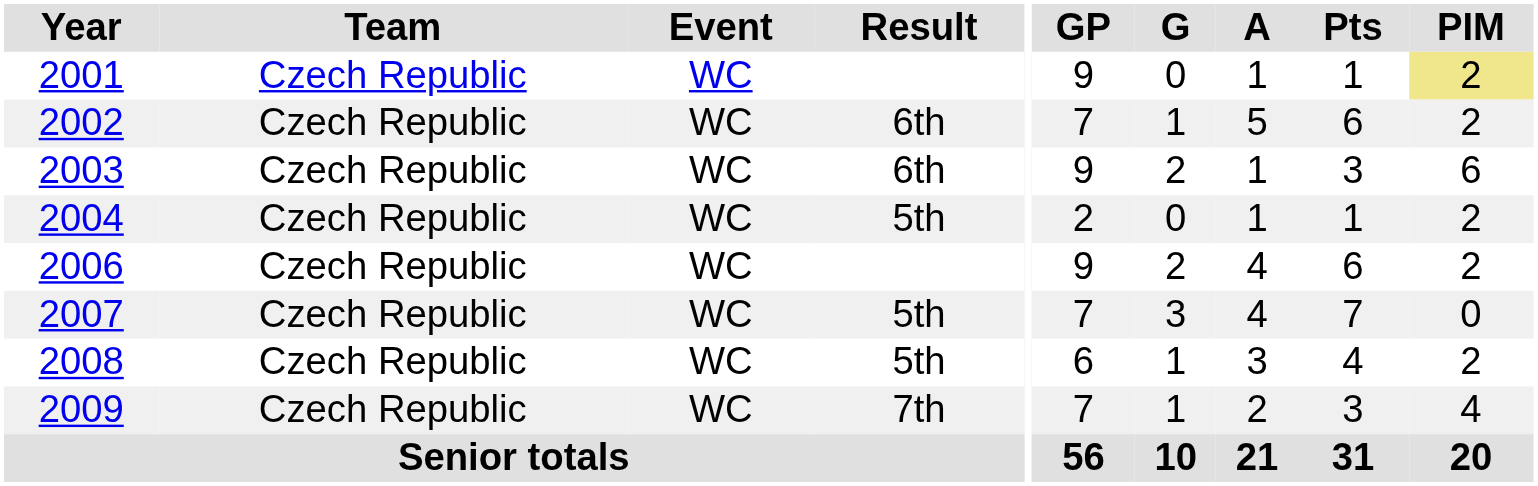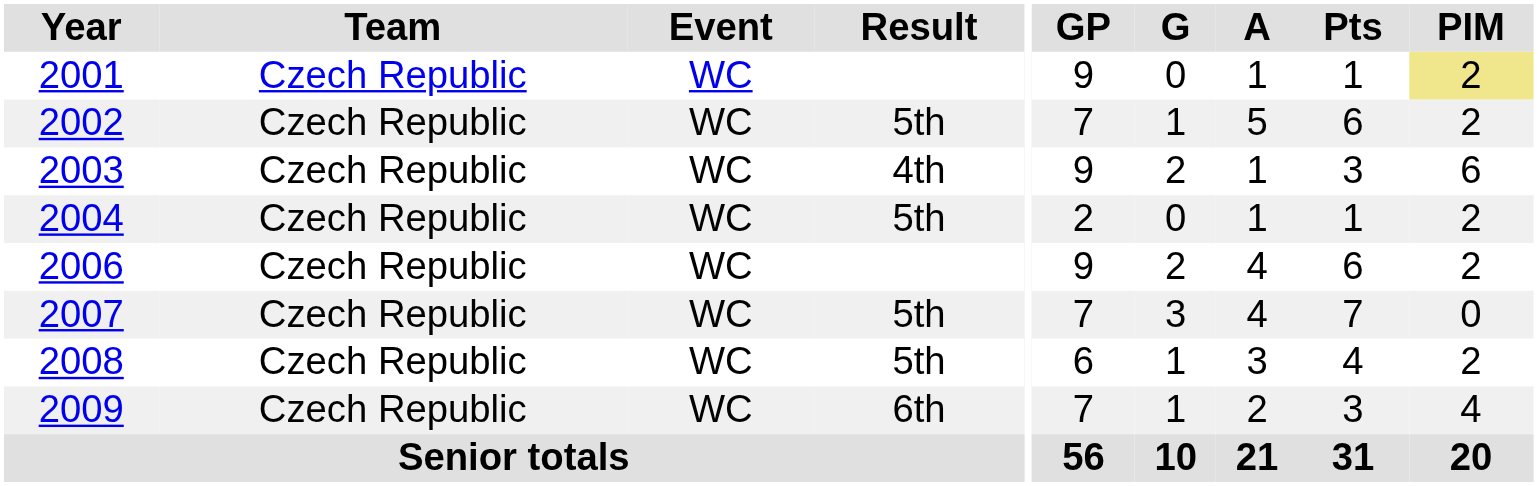 <table border="0" cellpadding="1" cellspacing="0" ID="Table3" style="text-align:center; width:40em">
 <tr ALIGN="center" bgcolor="#e0e0e0">
 <th>Year</th>
 <th>Team</th>
 <th>Event</th>
 <th>Result</th>
 <th rowspan="99" bgcolor="#ffffff"></th>
 <th>GP</th>
 <th>G</th>
 <th>A</th>
 <th>Pts</th>
 <th>PIM</th>
 </tr>
 <tr ALIGN="center">
 <td><a href='#'>2001</a></td>
 <td><a href='#'>Czech Republic</a></td>
 <td><a href='#'>WC</a></td>
 <td></td>
 <td>9</td>
 <td>0</td>
 <td>1</td>
 <td>1</td>
 <td style="background: khaki;">2</td>
 </tr>
 <tr ALIGN="center" bgcolor="#f0f0f0">
 <td><a href='#'>2002</a></td>
 <td>Czech Republic</td>
 <td>WC</td>
-<td>6th</td>
+<td>5th</td>
 <td>7</td>
 <td>1</td>
 <td>5</td>
 <td>6</td>
 <td>2</td>
 </tr>
 <tr ALIGN="center">
 <td><a href='#'>2003</a></td>
 <td>Czech Republic</td>
 <td>WC</td>
-<td>6th</td>
+<td>4th</td>
 <td>9</td>
 <td>2</td>
 <td>1</td>
 <td>3</td>
 <td>6</td>
 </tr>
 <tr ALIGN="center" bgcolor="#f0f0f0">
 <td><a href='#'>2004</a></td>
 <td>Czech Republic</td>
 <td>WC</td>
 <td>5th</td>
 <td>2</td>
 <td>0</td>
 <td>1</td>
 <td>1</td>
 <td>2</td>
 </tr>
 <tr ALIGN="center">
 <td><a href='#'>2006</a></td>
 <td>Czech Republic</td>
 <td>WC</td>
 <td></td>
 <td>9</td>
 <td>2</td>
 <td>4</td>
 <td>6</td>
 <td>2</td>
 </tr>
 <tr ALIGN="center" bgcolor="#f0f0f0">
 <td><a href='#'>2007</a></td>
 <td>Czech Republic</td>
 <td>WC</td>
 <td>5th</td>
 <td>7</td>
 <td>3</td>
 <td>4</td>
 <td>7</td>
 <td>0</td>
 </tr>
 <tr ALIGN="center">
 <td><a href='#'>2008</a></td>
 <td>Czech Republic</td>
 <td>WC</td>
 <td>5th</td>
 <td>6</td>
 <td>1</td>
 <td>3</td>
 <td>4</td>
 <td>2</td>
 </tr>
 <tr ALIGN="center" bgcolor="#f0f0f0">
 <td><a href='#'>2009</a></td>
 <td>Czech Republic</td>
 <td>WC</td>
-<td>7th</td>
+<td>6th</td>
 <td>7</td>
 <td>1</td>
 <td>2</td>
 <td>3</td>
 <td>4</td>
 </tr>
 <tr bgcolor="#e0e0e0">
 <th colspan=4>Senior totals</th>
 <th>56</th>
 <th>10</th>
 <th>21</th>
 <th>31</th>
 <th>20</th>
 </tr>
 </table>
